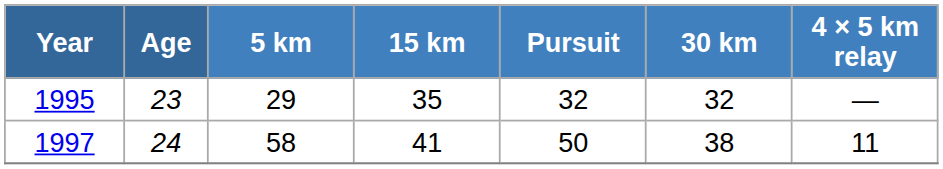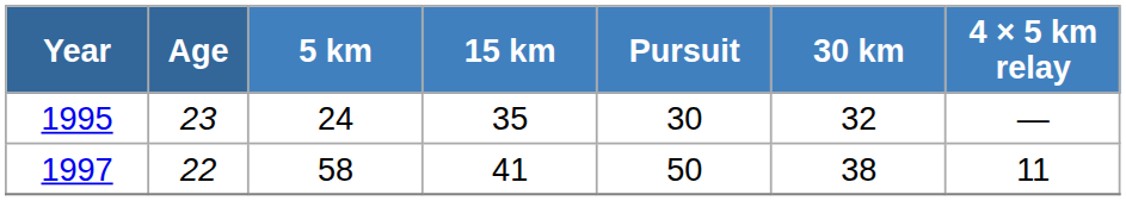 <table class="wikitable" style="font-size:95%; text-align:center; border:grey solid 1px; border-collapse:collapse; background:#ffffff;">
 <tr>
 <th style="background-color:#369; color:white; width:60px;"> Year </th>
 <th style="background-color:#369; color:white; width:40px;"> Age </th>
 <th style="background-color:#4180be; color:white; width:75px;"> 5 km </th>
 <th style="background-color:#4180be; color:white; width:75px;"> 15 km </th>
 <th style="background-color:#4180be; color:white; width:75px;"> Pursuit </th>
 <th style="background-color:#4180be; color:white; width:75px;"> 30 km </th>
 <th style="background-color:#4180be; color:white; width:75px;"> 4 × 5 km <br> relay </th>
 </tr>
 <tr>
 <td><a href='#'>1995</a></td>
 <td><em>23</em></td>
-<td>29</td>
+<td>24</td>
 <td>35</td>
-<td>32</td>
+<td>30</td>
 <td>32</td>
 <td>—</td>
 </tr>
 <tr>
 <td><a href='#'>1997</a></td>
-<td><em>24</em></td>
+<td><em>22</em></td>
 <td>58</td>
 <td>41</td>
 <td>50</td>
 <td>38</td>
 <td>11</td>
 </tr>
 <tr>
 </tr>
 </table>
